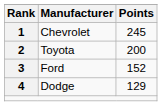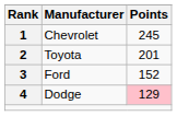 <table class="wikitable">
 <tr>
 </tr>
 <tr>
 <th scope="col">Rank</th>
 <th scope="col">Manufacturer</th>
 <th scope="col">Points</th>
 </tr>
 <tr>
 <th scope="row">1</th>
 <td>Chevrolet</td>
 <td style="text-align:center;">245</td>
 </tr>
 <tr>
 <th scope="row">2</th>
 <td>Toyota</td>
-<td style="text-align:center;">200</td>
+<td style="text-align:center;">201</td>
 </tr>
 <tr>
 <th scope="row">3</th>
 <td>Ford</td>
 <td style="text-align:center;">152</td>
 </tr>
 <tr>
 <th scope="row">4</th>
 <td>Dodge</td>
-<td style="text-align:center;">129</td>
+<td style="background: pink; text-align:center;">129</td>
 </tr>
 <tr class="sortbottom">
 <td colspan="9"></td>
 </tr>
 </table>
